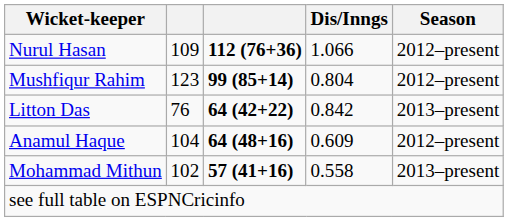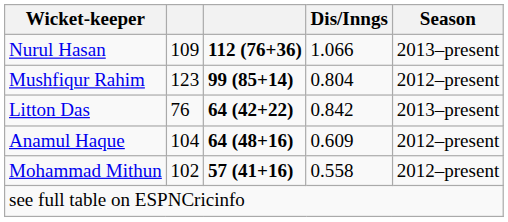 <table class="wikitable">
 <tr>
 <th>Wicket-keeper</th>
 <th></th>
 <th></th>
 <th>Dis/Inngs</th>
 <th>Season</th>
 </tr>
 <tr>
 <td><a href='#'>Nurul Hasan</a></td>
 <td>109</td>
 <td><strong>112 (76+36)</strong></td>
 <td>1.066</td>
-<td>2012–present</td>
+<td>2013–present</td>
 </tr>
 <tr>
 <td><a href='#'>Mushfiqur Rahim</a></td>
 <td>123</td>
 <td><strong>99 (85+14)</strong></td>
 <td>0.804</td>
 <td>2012–present</td>
 </tr>
 <tr>
 <td><a href='#'>Litton Das</a></td>
 <td>76</td>
 <td><strong>64 (42+22)</strong></td>
 <td>0.842</td>
 <td>2013–present</td>
 </tr>
 <tr>
 <td><a href='#'>Anamul Haque</a></td>
 <td>104</td>
 <td><strong>64 (48+16)</strong></td>
 <td>0.609</td>
 <td>2012–present</td>
 </tr>
 <tr>
 <td><a href='#'>Mohammad Mithun</a></td>
 <td>102</td>
 <td><strong>57 (41+16)</strong></td>
 <td>0.558</td>
-<td>2013–present</td>
+<td>2012–present</td>
 </tr>
 <tr>
 <td colspan=10>see full table on ESPNCricinfo</td>
 </tr>
 </table>
